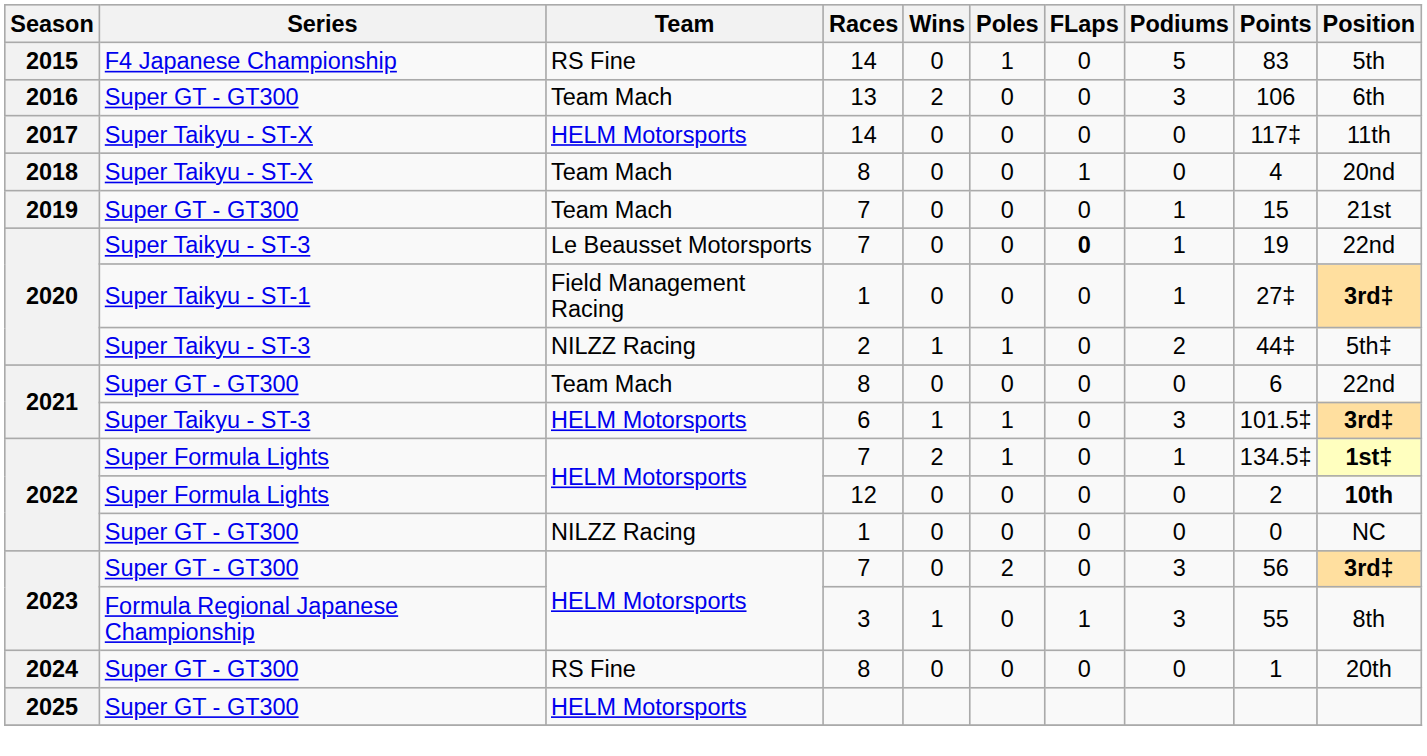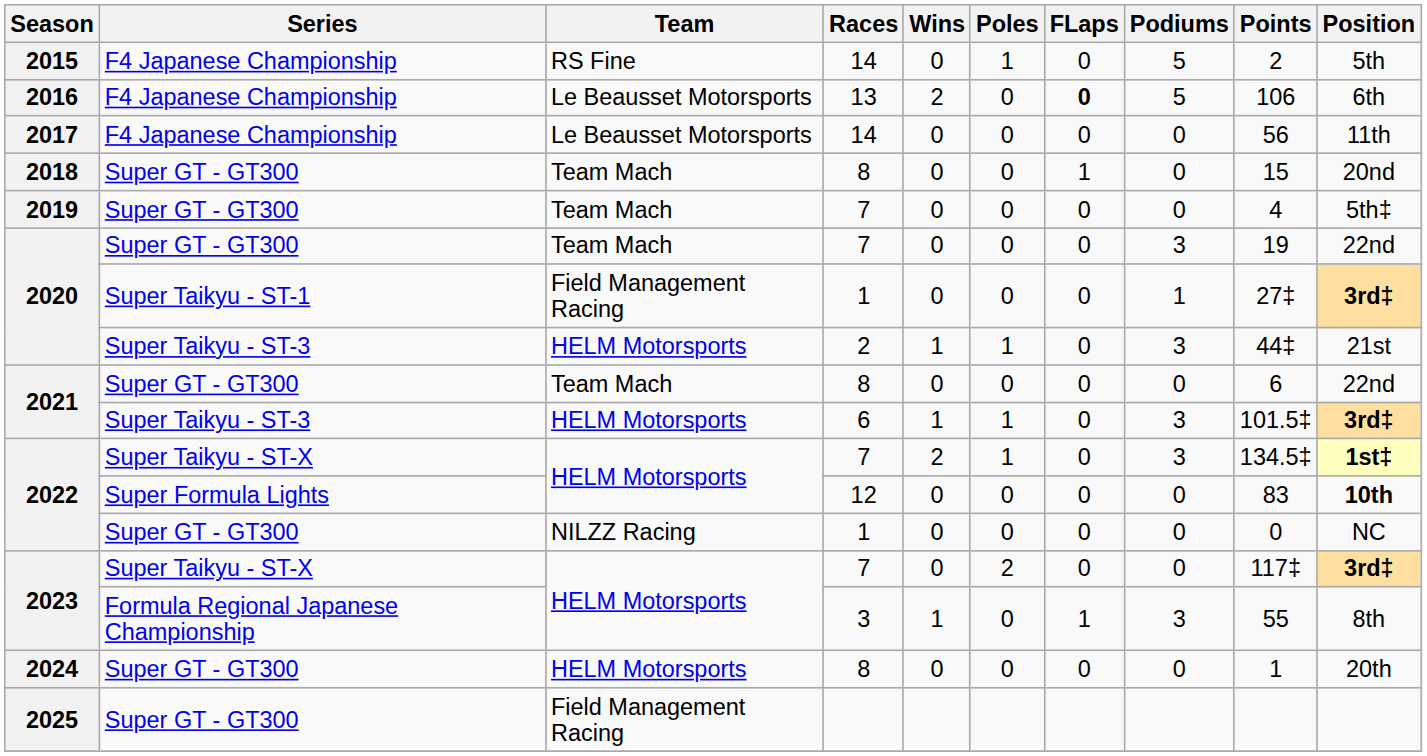 <table class="wikitable" style="font-size: 90%; text-align:center">
 <tr>
 <th>Season</th>
 <th>Series</th>
 <th>Team</th>
 <th>Races</th>
 <th>Wins</th>
 <th>Poles</th>
 <th>FLaps</th>
 <th>Podiums</th>
 <th>Points</th>
 <th>Position</th>
 </tr>
 <tr>
 <th>2015</th>
 <td align=left><a href='#'>F4 Japanese Championship</a></td>
 <td align=left>RS Fine</td>
 <td>14</td>
 <td>0</td>
 <td>1</td>
 <td>0</td>
 <td>5</td>
-<td>83</td>
+<td>2</td>
 <td>5th</td>
 </tr>
 <tr>
 <th>2016</th>
-<td align=left><a href='#'>Super GT - GT300</a></td>
-<td align=left>Team Mach</td>
+<td align=left><a href='#'>F4 Japanese Championship</a></td>
+<td align=left>Le Beausset Motorsports</td>
 <td>13</td>
 <td>2</td>
 <td>0</td>
-<td>0</td>
-<td>3</td>
+<td><strong>0</strong></td>
+<td>5</td>
 <td>106</td>
 <td>6th</td>
 </tr>
 <tr>
 <th>2017</th>
-<td align=left><a href='#'>Super Taikyu - ST-X</a></td>
-<td align=left><a href='#'>HELM Motorsports</a></td>
+<td align=left><a href='#'>F4 Japanese Championship</a></td>
+<td align=left>Le Beausset Motorsports</td>
 <td>14</td>
 <td>0</td>
 <td>0</td>
 <td>0</td>
 <td>0</td>
-<td>117‡</td>
+<td>56</td>
 <td>11th</td>
 </tr>
 <tr>
 <th>2018</th>
-<td align=left><a href='#'>Super Taikyu - ST-X</a></td>
+<td align=left><a href='#'>Super GT - GT300</a></td>
 <td align=left>Team Mach</td>
 <td>8</td>
 <td>0</td>
 <td>0</td>
 <td>1</td>
 <td>0</td>
-<td>4</td>
+<td>15</td>
 <td>20nd</td>
 </tr>
 <tr>
 <th>2019</th>
 <td align=left><a href='#'>Super GT - GT300</a></td>
 <td align=left>Team Mach</td>
 <td>7</td>
 <td>0</td>
 <td>0</td>
 <td>0</td>
-<td>1</td>
-<td>15</td>
-<td>21st</td>
+<td>0</td>
+<td>4</td>
+<td>5th‡</td>
 </tr>
 <tr>
 <th rowspan="3">2020</th>
-<td align=left><a href='#'>Super Taikyu - ST-3</a></td>
-<td align=left>Le Beausset Motorsports</td>
+<td align=left><a href='#'>Super GT - GT300</a></td>
+<td align=left>Team Mach</td>
 <td>7</td>
 <td>0</td>
 <td>0</td>
-<td><strong>0</strong></td>
-<td>1</td>
+<td>0</td>
+<td>3</td>
 <td>19</td>
 <td>22nd</td>
 </tr>
 <tr>
 <td align=left><a href='#'>Super Taikyu - ST-1</a></td>
 <td align="left">Field Management Racing</td>
 <td>1</td>
 <td>0</td>
 <td>0</td>
 <td>0</td>
 <td>1</td>
 <td>27‡</td>
 <td style="background-color:#ffdf9f"><strong>3rd‡</strong></td>
 </tr>
 <tr>
 <td align=left><a href='#'>Super Taikyu - ST-3</a></td>
-<td align=left>NILZZ Racing</td>
+<td align="left"><a href='#'>HELM Motorsports</a></td>
 <td>2</td>
 <td>1</td>
 <td>1</td>
 <td>0</td>
-<td>2</td>
+<td>3</td>
 <td>44‡</td>
-<td>5th‡</td>
+<td>21st</td>
 </tr>
 <tr>
 <th rowspan="2">2021</th>
 <td align=left><a href='#'>Super GT - GT300</a></td>
 <td align=left>Team Mach</td>
 <td>8</td>
 <td>0</td>
 <td>0</td>
 <td>0</td>
 <td>0</td>
 <td>6</td>
 <td>22nd</td>
 </tr>
 <tr>
 <td align=left><a href='#'>Super Taikyu - ST-3</a></td>
 <td align="left"><a href='#'>HELM Motorsports</a></td>
 <td>6</td>
 <td>1</td>
 <td>1</td>
 <td>0</td>
 <td>3</td>
 <td>101.5‡</td>
 <td style="background-color:#ffdf9f"><strong>3rd‡</strong></td>
 </tr>
 <tr>
 <th rowspan="3">2022</th>
-<td align=left><a href='#'>Super Formula Lights</a></td>
+<td align=left><a href='#'>Super Taikyu - ST-X</a></td>
 <td rowspan="2" align="left"><a href='#'>HELM Motorsports</a></td>
 <td>7</td>
 <td>2</td>
 <td>1</td>
 <td>0</td>
-<td>1</td>
+<td>3</td>
 <td>134.5‡</td>
 <td style="background-color:#ffffbf"><strong>1st‡</strong></td>
 </tr>
 <tr>
 <td align=left><a href='#'>Super Formula Lights</a></td>
 <td>12</td>
 <td>0</td>
 <td>0</td>
 <td>0</td>
 <td>0</td>
-<td>2</td>
+<td>83</td>
 <td><strong>10th</strong></td>
 </tr>
 <tr>
 <td align=left><a href='#'>Super GT - GT300</a></td>
 <td align=left>NILZZ Racing</td>
 <td>1</td>
 <td>0</td>
 <td>0</td>
 <td>0</td>
 <td>0</td>
 <td>0</td>
 <td>NC</td>
 </tr>
 <tr>
 <th rowspan=2>2023</th>
-<td align=left><a href='#'>Super GT - GT300</a></td>
+<td align=left><a href='#'>Super Taikyu - ST-X</a></td>
 <td rowspan="2" align="left"><a href='#'>HELM Motorsports</a></td>
 <td>7</td>
 <td>0</td>
 <td>2</td>
 <td>0</td>
-<td>3</td>
-<td>56</td>
+<td>0</td>
+<td>117‡</td>
 <td style="background:#ffdf9f;"><strong>3rd‡</strong></td>
 </tr>
 <tr>
 <td align=left><a href='#'>Formula Regional Japanese Championship</a></td>
 <td>3</td>
 <td>1</td>
 <td>0</td>
 <td>1</td>
 <td>3</td>
 <td>55</td>
 <td>8th</td>
 </tr>
 <tr>
 <th>2024</th>
 <td align=left><a href='#'>Super GT - GT300</a></td>
-<td align=left>RS Fine</td>
+<td align=left><a href='#'>HELM Motorsports</a></td>
 <td>8</td>
 <td>0</td>
 <td>0</td>
 <td>0</td>
 <td>0</td>
 <td>1</td>
 <td>20th</td>
 </tr>
 <tr>
 <th>2025</th>
 <td align=left><a href='#'>Super GT - GT300</a></td>
-<td align=left><a href='#'>HELM Motorsports</a></td>
+<td align="left">Field Management Racing</td>
 <td></td>
 <td></td>
 <td></td>
 <td></td>
 <td></td>
 <td></td>
 <td></td>
 </tr>
 <tr>
 </tr>
 </table>
